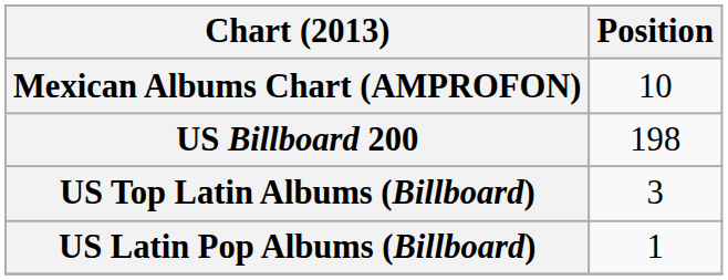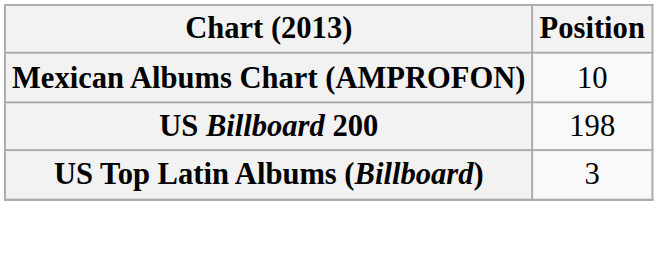 <table class="wikitable sortable plainrowheaders" style="text-align:center;">
 <tr>
 <th scope="col">Chart (2013)</th>
 <th scope="col">Position</th>
 </tr>
 <tr>
 <th scope="row">Mexican Albums Chart (AMPROFON)</th>
 <td>10</td>
 </tr>
 <tr>
 <th scope="row">US <em>Billboard</em> 200</th>
 <td>198</td>
 </tr>
 <tr>
 <th scope="row">US Top Latin Albums (<em>Billboard</em>)</th>
 <td>3</td>
 </tr>
 <tr>
-<th scope="row">US Latin Pop Albums (<em>Billboard</em>)</th>
-<td>1</td>
-</tr>
-<tr>
 </tr>
 </table>
